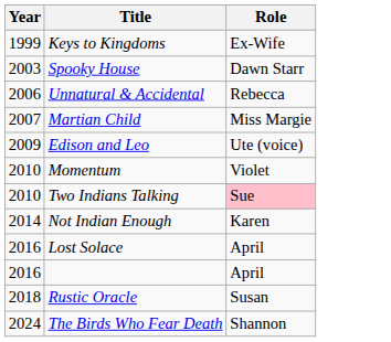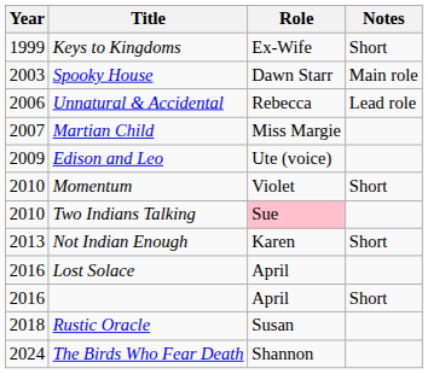 <table class="wikitable sortable">
 <tr>
 <th>Year</th>
 <th>Title</th>
 <th>Role</th>
+<th class="unsortable">Notes</th>
 </tr>
 <tr>
 <td>1999</td>
 <td><em>Keys to Kingdoms</em></td>
 <td>Ex-Wife</td>
+<td>Short</td>
 </tr>
 <tr>
 <td>2003</td>
 <td><em><a href='#'>Spooky House</a></em></td>
 <td>Dawn Starr</td>
+<td>Main role</td>
 </tr>
 <tr>
 <td>2006</td>
 <td><em><a href='#'>Unnatural & Accidental</a></em></td>
 <td>Rebecca</td>
+<td>Lead role</td>
 </tr>
 <tr>
 <td>2007</td>
 <td><em><a href='#'>Martian Child</a></em></td>
 <td>Miss Margie</td>
+<td></td>
 </tr>
 <tr>
 <td>2009</td>
 <td><em><a href='#'>Edison and Leo</a></em></td>
 <td>Ute (voice)</td>
+<td></td>
 </tr>
 <tr>
 <td>2010</td>
 <td><em>Momentum</em></td>
 <td>Violet</td>
+<td>Short</td>
 </tr>
 <tr>
 <td>2010</td>
 <td><em>Two Indians Talking</em></td>
 <td style="background: pink;">Sue</td>
+<td></td>
 </tr>
 <tr>
-<td>2014</td>
+<td>2013</td>
 <td><em>Not Indian Enough</em></td>
 <td>Karen</td>
+<td>Short</td>
 </tr>
 <tr>
 <td>2016</td>
 <td><em>Lost Solace</em></td>
 <td>April</td>
+<td></td>
 </tr>
 <tr>
 <td>2016</td>
 <td><em></em></td>
 <td>April</td>
+<td>Short</td>
 </tr>
 <tr>
 <td>2018</td>
 <td><em><a href='#'>Rustic Oracle</a></em></td>
 <td>Susan</td>
+<td></td>
 </tr>
 <tr>
 <td>2024</td>
 <td data-sort-value="Birds Who Fear Death, The"><em><a href='#'>The Birds Who Fear Death</a></em></td>
 <td>Shannon</td>
+<td></td>
 </tr>
 </table>
